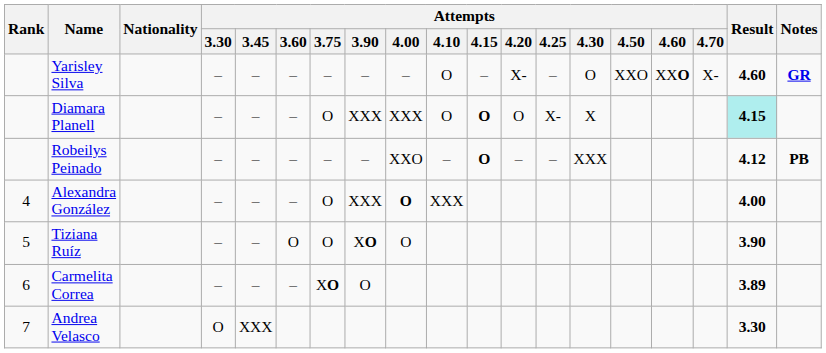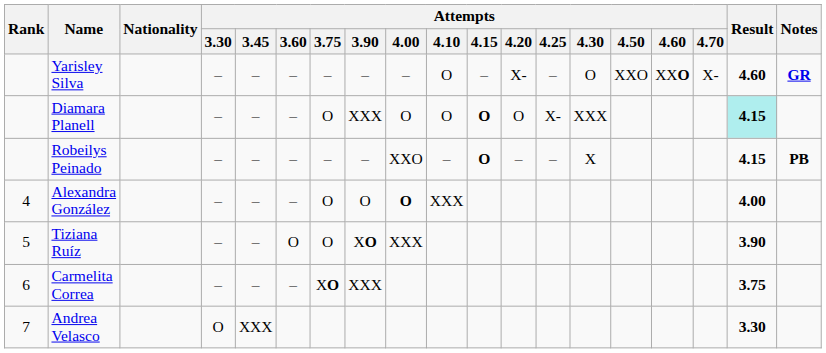 <table class="wikitable sortable" style="text-align:center;font-size=90%">
 <tr>
 <th rowspan=2>Rank</th>
 <th rowspan=2>Name</th>
 <th rowspan=2>Nationality</th>
 <th colspan=14>Attempts</th>
 <th rowspan=2>Result</th>
 <th rowspan=2>Notes</th>
 </tr>
 <tr>
 <th>3.30</th>
 <th>3.45</th>
 <th>3.60</th>
 <th>3.75</th>
 <th>3.90</th>
 <th>4.00</th>
 <th>4.10</th>
 <th>4.15</th>
 <th>4.20</th>
 <th>4.25</th>
 <th>4.30</th>
 <th>4.50</th>
 <th>4.60</th>
 <th>4.70</th>
 </tr>
 <tr>
 <td></td>
 <td align=left><a href='#'>Yarisley Silva</a></td>
 <td align=left></td>
 <td>–</td>
 <td>–</td>
 <td>–</td>
 <td>–</td>
 <td>–</td>
 <td>–</td>
 <td>O</td>
 <td>–</td>
 <td>X-</td>
 <td>–</td>
 <td>O</td>
 <td>XXO</td>
 <td>XX<strong>O</strong></td>
 <td>X-</td>
 <td><strong>4.60</strong></td>
 <td><strong><a href='#'>GR</a></strong></td>
 </tr>
 <tr>
 <td></td>
 <td align=left><a href='#'>Diamara Planell</a></td>
 <td align=left></td>
 <td>–</td>
 <td>–</td>
 <td>–</td>
 <td>O</td>
 <td>XXX</td>
-<td>XXX</td>
+<td>O</td>
 <td>O</td>
 <td><strong>O</strong></td>
 <td>O</td>
 <td>X-</td>
-<td>X</td>
+<td>XXX</td>
 <td></td>
 <td></td>
 <td></td>
 <td style="background: paleturquoise;"><strong>4.15</strong></td>
 <td></td>
 </tr>
 <tr>
 <td></td>
 <td align=left><a href='#'>Robeilys Peinado</a></td>
 <td align=left></td>
 <td>–</td>
 <td>–</td>
 <td>–</td>
 <td>–</td>
 <td>–</td>
 <td>XXO</td>
 <td>–</td>
 <td><strong>O</strong></td>
 <td>–</td>
 <td>–</td>
-<td>XXX</td>
+<td>X</td>
 <td></td>
 <td></td>
 <td></td>
-<td><strong>4.12</strong></td>
+<td><strong>4.15</strong></td>
 <td><strong>PB</strong></td>
 </tr>
 <tr>
 <td>4</td>
 <td align=left><a href='#'>Alexandra González</a></td>
 <td align=left></td>
 <td>–</td>
 <td>–</td>
 <td>–</td>
 <td>O</td>
-<td>XXX</td>
+<td>O</td>
 <td><strong>O</strong></td>
 <td>XXX</td>
 <td></td>
 <td></td>
 <td></td>
 <td></td>
 <td></td>
 <td></td>
 <td></td>
 <td><strong>4.00</strong></td>
 <td></td>
 </tr>
 <tr>
 <td>5</td>
 <td align=left><a href='#'>Tiziana Ruíz</a></td>
 <td align=left></td>
 <td>–</td>
 <td>–</td>
 <td>O</td>
 <td>O</td>
 <td>X<strong>O</strong></td>
-<td>O</td>
+<td>XXX</td>
 <td></td>
 <td></td>
 <td></td>
 <td></td>
 <td></td>
 <td></td>
 <td></td>
 <td></td>
 <td><strong>3.90</strong></td>
 <td></td>
 </tr>
 <tr>
 <td>6</td>
 <td align=left><a href='#'>Carmelita Correa</a></td>
 <td align=left></td>
 <td>–</td>
 <td>–</td>
 <td>–</td>
 <td>X<strong>O</strong></td>
-<td>O</td>
+<td>XXX</td>
 <td></td>
 <td></td>
 <td></td>
 <td></td>
 <td></td>
 <td></td>
 <td></td>
 <td></td>
 <td></td>
-<td><strong>3.89</strong></td>
+<td><strong>3.75</strong></td>
 <td></td>
 </tr>
 <tr>
 <td>7</td>
 <td align=left><a href='#'>Andrea Velasco</a></td>
 <td align=left></td>
 <td>O</td>
 <td>XXX</td>
 <td></td>
 <td></td>
 <td></td>
 <td></td>
 <td></td>
 <td></td>
 <td></td>
 <td></td>
 <td></td>
 <td></td>
 <td></td>
 <td></td>
 <td><strong>3.30</strong></td>
 <td></td>
 </tr>
 </table>
